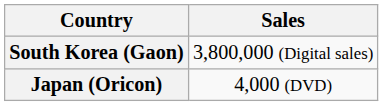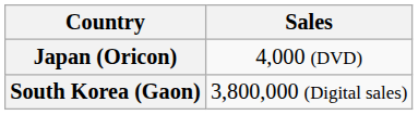 <table class="wikitable plainrowheaders" style="text-align:center">
 <tr>
 <th>Country</th>
 <th>Sales</th>
 </tr>
 <tr>
+<th scope="row">Japan (Oricon)</th>
+<td>4,000 <small>(DVD)</small></td>
+</tr>
+<tr>
 <th scope="row">South Korea (Gaon)</th>
 <td>3,800,000 <small>(Digital sales)</small></td>
 </tr>
-<tr>
-<th scope="row">Japan (Oricon)</th>
-<td>4,000 <small>(DVD)</small></td>
-</tr>
 </table>
